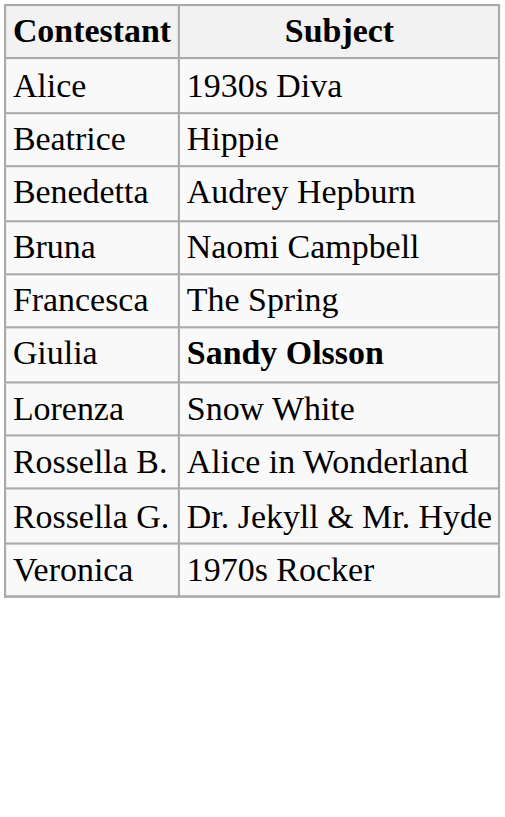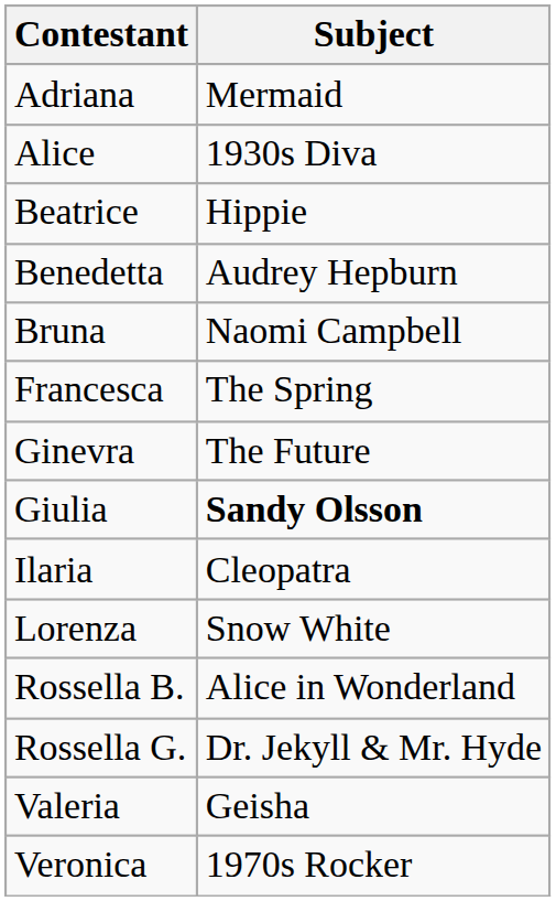 <table class="wikitable">
 <tr>
 <th colspan="1">Contestant</th>
 <th colspan="1">Subject</th>
+</tr>
+<tr>
+<td>Adriana</td>
+<td>Mermaid</td>
 </tr>
 <tr>
 <td>Alice</td>
 <td>1930s Diva</td>
 </tr>
 <tr>
 <td>Beatrice</td>
 <td>Hippie</td>
 </tr>
 <tr>
 <td>Benedetta</td>
 <td>Audrey Hepburn</td>
 </tr>
 <tr>
 <td>Bruna</td>
 <td>Naomi Campbell</td>
 </tr>
 <tr>
 <td>Francesca</td>
 <td>The Spring</td>
 </tr>
 <tr>
+<td>Ginevra</td>
+<td>The Future</td>
+</tr>
+<tr>
 <td>Giulia</td>
 <td><strong>Sandy Olsson</strong></td>
+</tr>
+<tr>
+<td>Ilaria</td>
+<td>Cleopatra</td>
 </tr>
 <tr>
 <td>Lorenza</td>
 <td>Snow White</td>
 </tr>
 <tr>
 <td>Rossella B.</td>
 <td>Alice in Wonderland</td>
 </tr>
 <tr>
 <td>Rossella G.</td>
 <td>Dr. Jekyll & Mr. Hyde</td>
 </tr>
 <tr>
+<td>Valeria</td>
+<td>Geisha</td>
+</tr>
+<tr>
 <td>Veronica</td>
 <td>1970s Rocker</td>
 </tr>
 <tr>
 </tr>
 </table>
